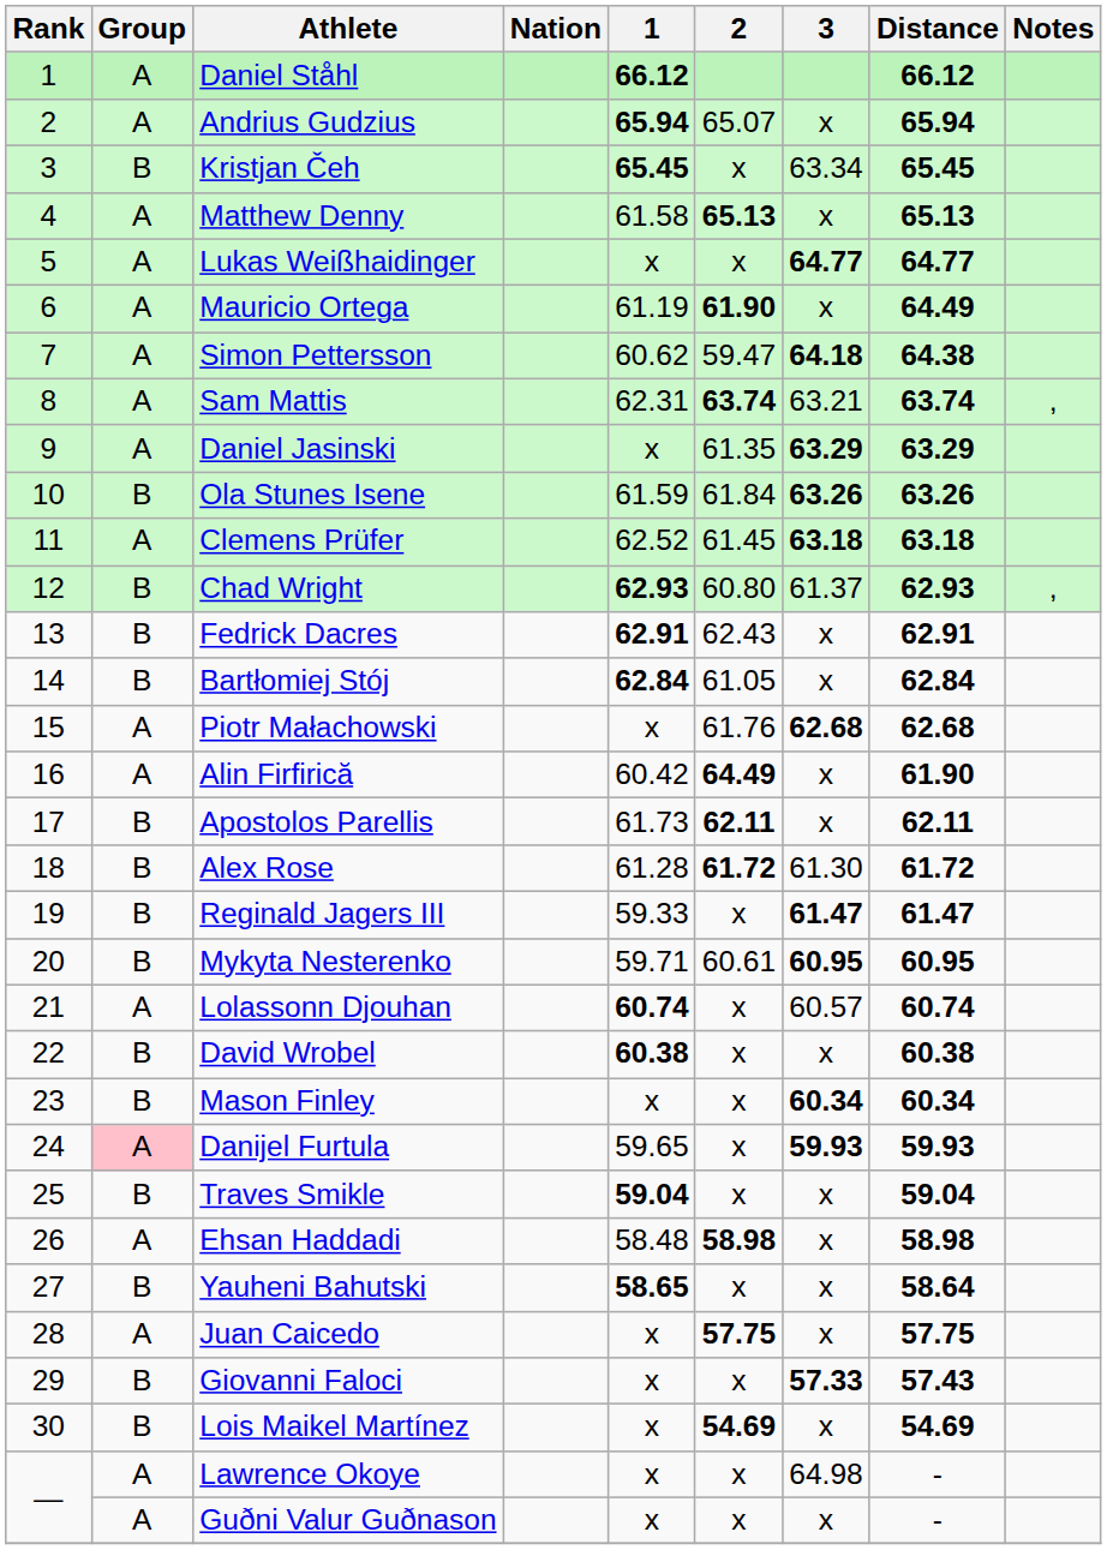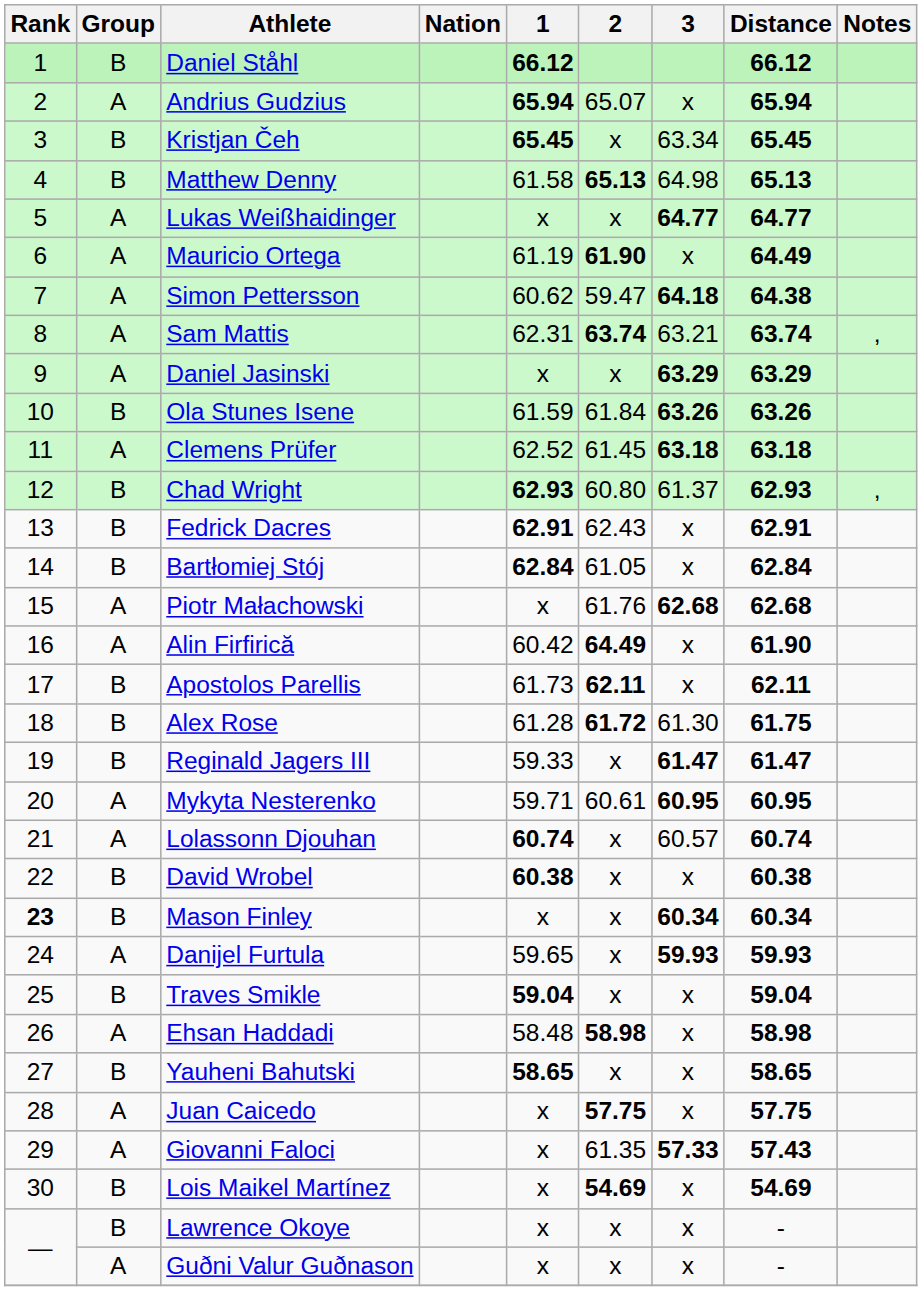 <table class="wikitable sortable" style="text-align:center">
 <tr>
 <th>Rank</th>
 <th>Group</th>
 <th>Athlete</th>
 <th>Nation</th>
 <th>1</th>
 <th>2</th>
 <th>3</th>
 <th>Distance</th>
 <th>Notes</th>
 </tr>
 <tr bgcolor=bbf3bb>
 <td>1</td>
-<td>A</td>
+<td>B</td>
 <td align="left"><a href='#'>Daniel Ståhl</a></td>
 <td align="left"></td>
 <td><strong>66.12</strong></td>
 <td></td>
 <td></td>
 <td><strong>66.12</strong></td>
 <td></td>
 </tr>
 <tr bgcolor=ccf9cc>
 <td>2</td>
 <td>A</td>
 <td align="left"><a href='#'>Andrius Gudzius</a></td>
 <td align="left"></td>
 <td><strong>65.94</strong></td>
 <td>65.07</td>
 <td>x</td>
 <td><strong>65.94</strong></td>
 <td></td>
 </tr>
 <tr bgcolor=ccf9cc>
 <td>3</td>
 <td>B</td>
 <td align="left"><a href='#'>Kristjan Čeh</a></td>
 <td align="left"></td>
 <td><strong>65.45</strong></td>
 <td>x</td>
 <td>63.34</td>
 <td><strong>65.45</strong></td>
 <td></td>
 </tr>
 <tr bgcolor=ccf9cc>
 <td>4</td>
-<td>A</td>
+<td>B</td>
 <td align="left"><a href='#'>Matthew Denny</a></td>
 <td align="left"></td>
 <td>61.58</td>
 <td><strong>65.13</strong></td>
-<td>x</td>
+<td>64.98</td>
 <td><strong>65.13</strong></td>
 <td></td>
 </tr>
 <tr bgcolor=ccf9cc>
 <td>5</td>
 <td>A</td>
 <td align="left"><a href='#'>Lukas Weißhaidinger</a></td>
 <td align="left"></td>
 <td>x</td>
 <td>x</td>
 <td><strong>64.77</strong></td>
 <td><strong>64.77</strong></td>
 <td></td>
 </tr>
 <tr bgcolor=ccf9cc>
 <td>6</td>
 <td>A</td>
 <td align="left"><a href='#'>Mauricio Ortega</a></td>
 <td align="left"></td>
 <td>61.19</td>
 <td><strong>61.90</strong></td>
 <td>x</td>
 <td><strong>64.49</strong></td>
 <td></td>
 </tr>
 <tr bgcolor=ccf9cc>
 <td>7</td>
 <td>A</td>
 <td align="left"><a href='#'>Simon Pettersson</a></td>
 <td align="left"></td>
 <td>60.62</td>
 <td>59.47</td>
 <td><strong>64.18</strong></td>
 <td><strong>64.38</strong></td>
 <td></td>
 </tr>
 <tr bgcolor=ccf9cc>
 <td>8</td>
 <td>A</td>
 <td align="left"><a href='#'>Sam Mattis</a></td>
 <td align="left"></td>
 <td>62.31</td>
 <td><strong>63.74</strong></td>
 <td>63.21</td>
 <td><strong>63.74</strong></td>
 <td>, </td>
 </tr>
 <tr bgcolor=ccf9cc>
 <td>9</td>
 <td>A</td>
 <td align="left"><a href='#'>Daniel Jasinski</a></td>
 <td align="left"></td>
 <td>x</td>
-<td>61.35</td>
+<td>x</td>
 <td><strong>63.29</strong></td>
 <td><strong>63.29</strong></td>
 <td></td>
 </tr>
 <tr bgcolor=ccf9cc>
 <td>10</td>
 <td>B</td>
 <td align="left"><a href='#'>Ola Stunes Isene</a></td>
 <td align="left"></td>
 <td>61.59</td>
 <td>61.84</td>
 <td><strong>63.26</strong></td>
 <td><strong>63.26</strong></td>
 <td></td>
 </tr>
 <tr bgcolor=ccf9cc>
 <td>11</td>
 <td>A</td>
 <td align="left"><a href='#'>Clemens Prüfer</a></td>
 <td align="left"></td>
 <td>62.52</td>
 <td>61.45</td>
 <td><strong>63.18</strong></td>
 <td><strong>63.18</strong></td>
 <td></td>
 </tr>
 <tr bgcolor=ccf9cc>
 <td>12</td>
 <td>B</td>
 <td align="left"><a href='#'>Chad Wright</a></td>
 <td align="left"></td>
 <td><strong>62.93</strong></td>
 <td>60.80</td>
 <td>61.37</td>
 <td><strong>62.93</strong></td>
 <td>, </td>
 </tr>
 <tr>
 <td>13</td>
 <td>B</td>
 <td align="left"><a href='#'>Fedrick Dacres</a></td>
 <td align="left"></td>
 <td><strong>62.91</strong></td>
 <td>62.43</td>
 <td>x</td>
 <td><strong>62.91</strong></td>
 <td></td>
 </tr>
 <tr>
 <td>14</td>
 <td>B</td>
 <td align="left"><a href='#'>Bartłomiej Stój</a></td>
 <td align="left"></td>
 <td><strong>62.84</strong></td>
 <td>61.05</td>
 <td>x</td>
 <td><strong>62.84</strong></td>
 <td></td>
 </tr>
 <tr>
 <td>15</td>
 <td>A</td>
 <td align="left"><a href='#'>Piotr Małachowski</a></td>
 <td align="left"></td>
 <td>x</td>
 <td>61.76</td>
 <td><strong>62.68</strong></td>
 <td><strong>62.68</strong></td>
 <td></td>
 </tr>
 <tr>
 <td>16</td>
 <td>A</td>
 <td align="left"><a href='#'>Alin Firfirică</a></td>
 <td align="left"></td>
 <td>60.42</td>
 <td><strong>64.49</strong></td>
 <td>x</td>
 <td><strong>61.90</strong></td>
 <td></td>
 </tr>
 <tr>
 <td>17</td>
 <td>B</td>
 <td align="left"><a href='#'>Apostolos Parellis</a></td>
 <td align="left"></td>
 <td>61.73</td>
 <td><strong>62.11</strong></td>
 <td>x</td>
 <td><strong>62.11</strong></td>
 <td></td>
 </tr>
 <tr>
 <td>18</td>
 <td>B</td>
 <td align="left"><a href='#'>Alex Rose</a></td>
 <td align="left"></td>
 <td>61.28</td>
 <td><strong>61.72</strong></td>
 <td>61.30</td>
-<td><strong>61.72</strong></td>
+<td><strong>61.75</strong></td>
 <td></td>
 </tr>
 <tr>
 <td>19</td>
 <td>B</td>
 <td align="left"><a href='#'>Reginald Jagers III</a></td>
 <td align="left"></td>
 <td>59.33</td>
 <td>x</td>
 <td><strong>61.47</strong></td>
 <td><strong>61.47</strong></td>
 <td></td>
 </tr>
 <tr>
 <td>20</td>
-<td>B</td>
+<td>A</td>
 <td align="left"><a href='#'>Mykyta Nesterenko</a></td>
 <td align="left"></td>
 <td>59.71</td>
 <td>60.61</td>
 <td><strong>60.95</strong></td>
 <td><strong>60.95</strong></td>
 <td></td>
 </tr>
 <tr>
 <td>21</td>
 <td>A</td>
 <td align="left"><a href='#'>Lolassonn Djouhan</a></td>
 <td align="left"></td>
 <td><strong>60.74</strong></td>
 <td>x</td>
 <td>60.57</td>
 <td><strong>60.74</strong></td>
 <td></td>
 </tr>
 <tr>
 <td>22</td>
 <td>B</td>
 <td align="left"><a href='#'>David Wrobel</a></td>
 <td align="left"></td>
 <td><strong>60.38</strong></td>
 <td>x</td>
 <td>x</td>
 <td><strong>60.38</strong></td>
 <td></td>
 </tr>
 <tr>
-<td>23</td>
+<td><strong>23</strong></td>
 <td>B</td>
 <td align="left"><a href='#'>Mason Finley</a></td>
 <td align="left"></td>
 <td>x</td>
 <td>x</td>
 <td><strong>60.34</strong></td>
 <td><strong>60.34</strong></td>
 <td></td>
 </tr>
 <tr>
 <td>24</td>
-<td style="background: pink;">A</td>
+<td>A</td>
 <td align="left"><a href='#'>Danijel Furtula</a></td>
 <td align="left"></td>
 <td>59.65</td>
 <td>x</td>
 <td><strong>59.93</strong></td>
 <td><strong>59.93</strong></td>
 <td></td>
 </tr>
 <tr>
 <td>25</td>
 <td>B</td>
 <td align="left"><a href='#'>Traves Smikle</a></td>
 <td align="left"></td>
 <td><strong>59.04</strong></td>
 <td>x</td>
 <td>x</td>
 <td><strong>59.04</strong></td>
 <td></td>
 </tr>
 <tr>
 <td>26</td>
 <td>A</td>
 <td align="left"><a href='#'>Ehsan Haddadi</a></td>
 <td align="left"></td>
 <td>58.48</td>
 <td><strong>58.98</strong></td>
 <td>x</td>
 <td><strong>58.98</strong></td>
 <td></td>
 </tr>
 <tr>
 <td>27</td>
 <td>B</td>
 <td align="left"><a href='#'>Yauheni Bahutski</a></td>
 <td align="left"></td>
 <td><strong>58.65</strong></td>
 <td>x</td>
 <td>x</td>
-<td><strong>58.64</strong></td>
+<td><strong>58.65</strong></td>
 <td></td>
 </tr>
 <tr>
 <td>28</td>
 <td>A</td>
 <td align="left"><a href='#'>Juan Caicedo</a></td>
 <td align="left"></td>
 <td>x</td>
 <td><strong>57.75</strong></td>
 <td>x</td>
 <td><strong>57.75</strong></td>
 <td></td>
 </tr>
 <tr>
 <td>29</td>
-<td>B</td>
+<td>A</td>
 <td align="left"><a href='#'>Giovanni Faloci</a></td>
 <td align="left"></td>
 <td>x</td>
-<td>x</td>
+<td>61.35</td>
 <td><strong>57.33</strong></td>
 <td><strong>57.43</strong></td>
 <td></td>
 </tr>
 <tr>
 <td>30</td>
 <td>B</td>
 <td align="left"><a href='#'>Lois Maikel Martínez</a></td>
 <td align="left"></td>
 <td>x</td>
 <td><strong>54.69</strong></td>
 <td>x</td>
 <td><strong>54.69</strong></td>
 <td></td>
 </tr>
 <tr>
 <td data-sort-value=31 rowspan=2>—</td>
-<td>A</td>
+<td>B</td>
 <td align="left"><a href='#'>Lawrence Okoye</a></td>
 <td align="left"></td>
 <td>x</td>
 <td>x</td>
-<td>64.98</td>
+<td>x</td>
 <td>-</td>
 <td></td>
 </tr>
 <tr>
 <td>A</td>
 <td align="left"><a href='#'>Guðni Valur Guðnason</a></td>
 <td align="left"></td>
 <td>x</td>
 <td>x</td>
 <td>x</td>
 <td>-</td>
 <td></td>
 </tr>
 <tr>
 </tr>
 </table>
